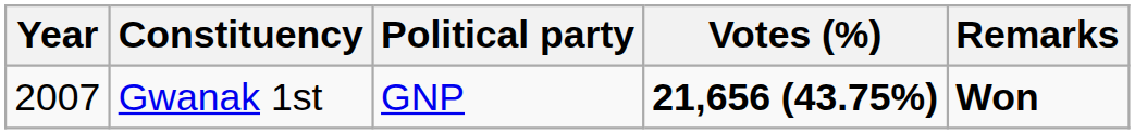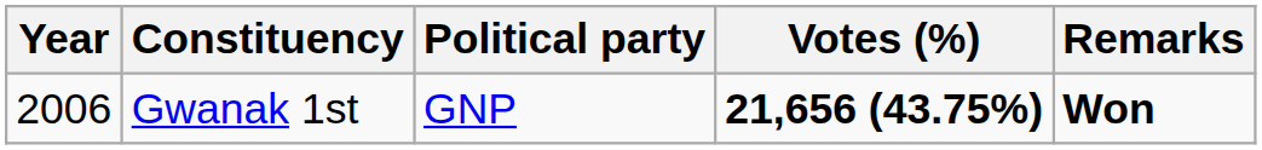 <table class="wikitable">
 <tr>
 <th>Year</th>
 <th>Constituency</th>
 <th>Political party</th>
 <th>Votes (%)</th>
 <th>Remarks</th>
 </tr>
 <tr>
-<td>2007</td>
+<td>2006</td>
 <td><a href='#'>Gwanak</a> 1st</td>
 <td><a href='#'>GNP</a></td>
 <td><strong>21,656 (43.75%)</strong></td>
 <td><strong>Won</strong></td>
 </tr>
 </table>
